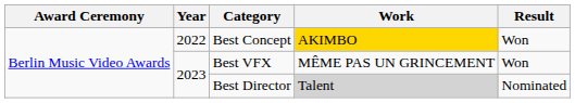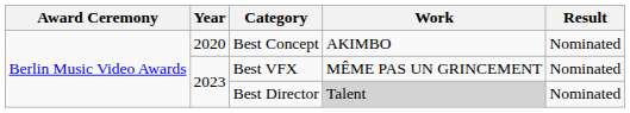 <table class="wikitable">
 <tr>
 <th>Award Ceremony</th>
 <th>Year</th>
 <th>Category</th>
 <th>Work</th>
 <th>Result</th>
 </tr>
 <tr>
 <td rowspan="3"><a href='#'>Berlin Music Video Awards</a></td>
-<td>2022</td>
+<td>2020</td>
 <td>Best Concept</td>
-<td style="background: gold;">AKIMBO</td>
-<td>Won</td>
+<td>AKIMBO</td>
+<td>Nominated</td>
 </tr>
 <tr>
 <td rowspan="2">2023</td>
 <td>Best VFX</td>
 <td>MÊME PAS UN GRINCEMENT</td>
-<td>Won</td>
+<td>Nominated</td>
 </tr>
 <tr>
 <td>Best Director</td>
 <td style="background: lightgrey;">Talent</td>
 <td>Nominated</td>
 </tr>
 </table>
